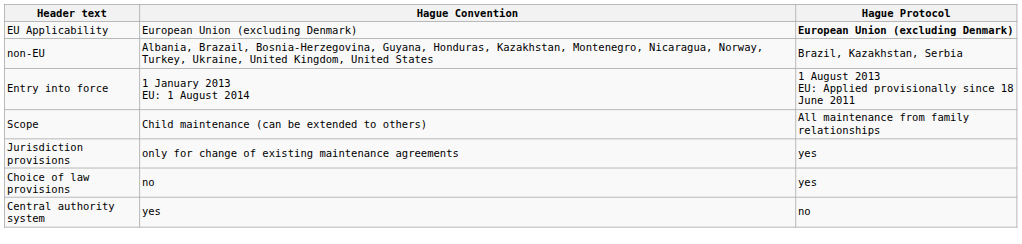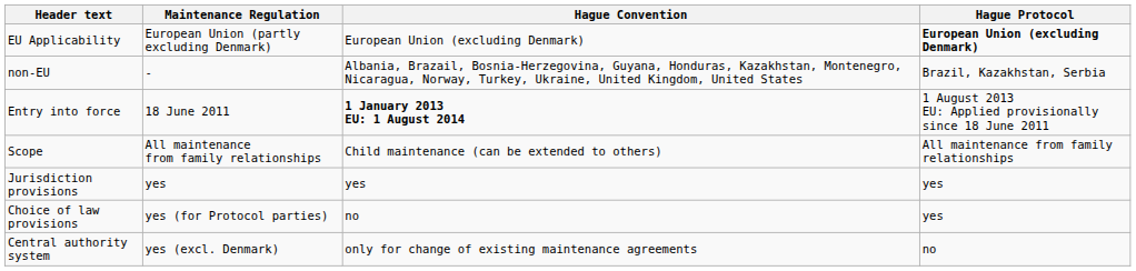 <table class="wikitable">
 <tr>
 <th>Header text</th>
+<th>Maintenance Regulation</th>
 <th>Hague Convention</th>
 <th>Hague Protocol</th>
 </tr>
 <tr>
 <td>EU Applicability</td>
+<td>European Union (partly excluding Denmark)</td>
 <td>European Union (excluding Denmark)</td>
 <td><strong>European Union (excluding Denmark)</strong></td>
 </tr>
 <tr>
 <td>non-EU</td>
+<td>-</td>
 <td>Albania, Brazail, Bosnia-Herzegovina, Guyana, Honduras, Kazakhstan, Montenegro, Nicaragua, Norway, Turkey, Ukraine, United Kingdom, United States</td>
 <td>Brazil, Kazakhstan, Serbia</td>
 </tr>
 <tr>
 <td>Entry into force</td>
-<td>1 January 2013<br>EU: 1 August 2014</td>
+<td>18 June 2011</td>
+<td><strong>1 January 2013<br>EU: 1 August 2014</strong></td>
 <td>1 August 2013<br>EU: Applied provisionally since 18 June 2011</td>
 </tr>
 <tr>
 <td>Scope</td>
+<td>All maintenance<br>from family relationships</td>
 <td>Child maintenance (can be extended to others)<br></td>
 <td>All maintenance from family relationships</td>
 </tr>
 <tr>
 <td>Jurisdiction provisions</td>
-<td>only for change of existing maintenance agreements</td>
+<td>yes</td>
+<td>yes</td>
 <td>yes</td>
 </tr>
 <tr>
 <td>Choice of law provisions</td>
+<td>yes (for Protocol parties)</td>
 <td>no</td>
 <td>yes</td>
 </tr>
 <tr>
 <td>Central authority system</td>
-<td>yes</td>
+<td>yes (excl. Denmark)</td>
+<td>only for change of existing maintenance agreements</td>
 <td>no</td>
 </tr>
 </table>
